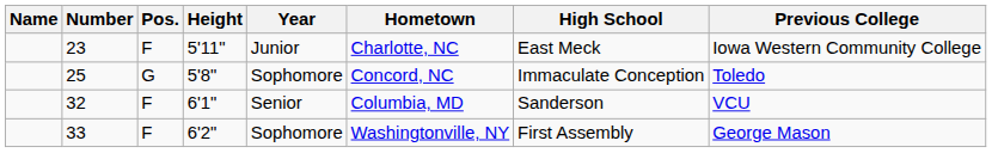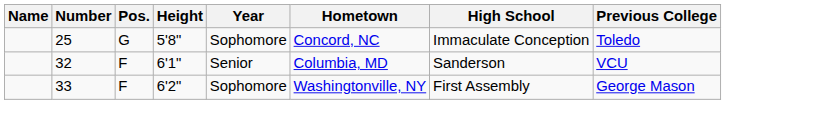 <table class="wikitable sortable" border="1">
 <tr>
 <th>Name</th>
 <th>Number</th>
 <th>Pos.</th>
 <th>Height</th>
 <th>Year</th>
 <th>Hometown</th>
 <th>High School</th>
 <th>Previous College</th>
-</tr>
-<tr>
-<td></td>
-<td>23</td>
-<td>F</td>
-<td>5'11"</td>
-<td>Junior</td>
-<td><a href='#'>Charlotte, NC</a></td>
-<td>East Meck</td>
-<td>Iowa Western Community College</td>
 </tr>
 <tr>
 <td></td>
 <td>25</td>
 <td>G</td>
 <td>5'8"</td>
 <td>Sophomore</td>
 <td><a href='#'>Concord, NC</a></td>
 <td>Immaculate Conception</td>
 <td><a href='#'>Toledo</a></td>
 </tr>
 <tr>
 <td></td>
 <td>32</td>
 <td>F</td>
 <td>6'1"</td>
 <td>Senior</td>
 <td><a href='#'>Columbia, MD</a></td>
 <td>Sanderson</td>
 <td><a href='#'>VCU</a></td>
 </tr>
 <tr>
 <td></td>
 <td>33</td>
 <td>F</td>
 <td>6'2"</td>
 <td>Sophomore</td>
 <td><a href='#'>Washingtonville, NY</a></td>
 <td>First Assembly</td>
 <td><a href='#'>George Mason</a></td>
 </tr>
 </table>
